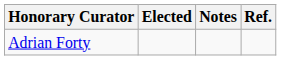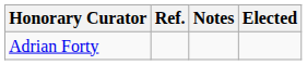 <table class="wikitable">
 <tr>
 <th>Honorary Curator</th>
+<th>Ref.</th>
+<th>Notes</th>
 <th>Elected</th>
-<th>Notes</th>
-<th>Ref.</th>
 </tr>
 <tr>
 <td><a href='#'>Adrian Forty</a></td>
 <td></td>
 <td></td>
 <td></td>
 </tr>
 </table>
